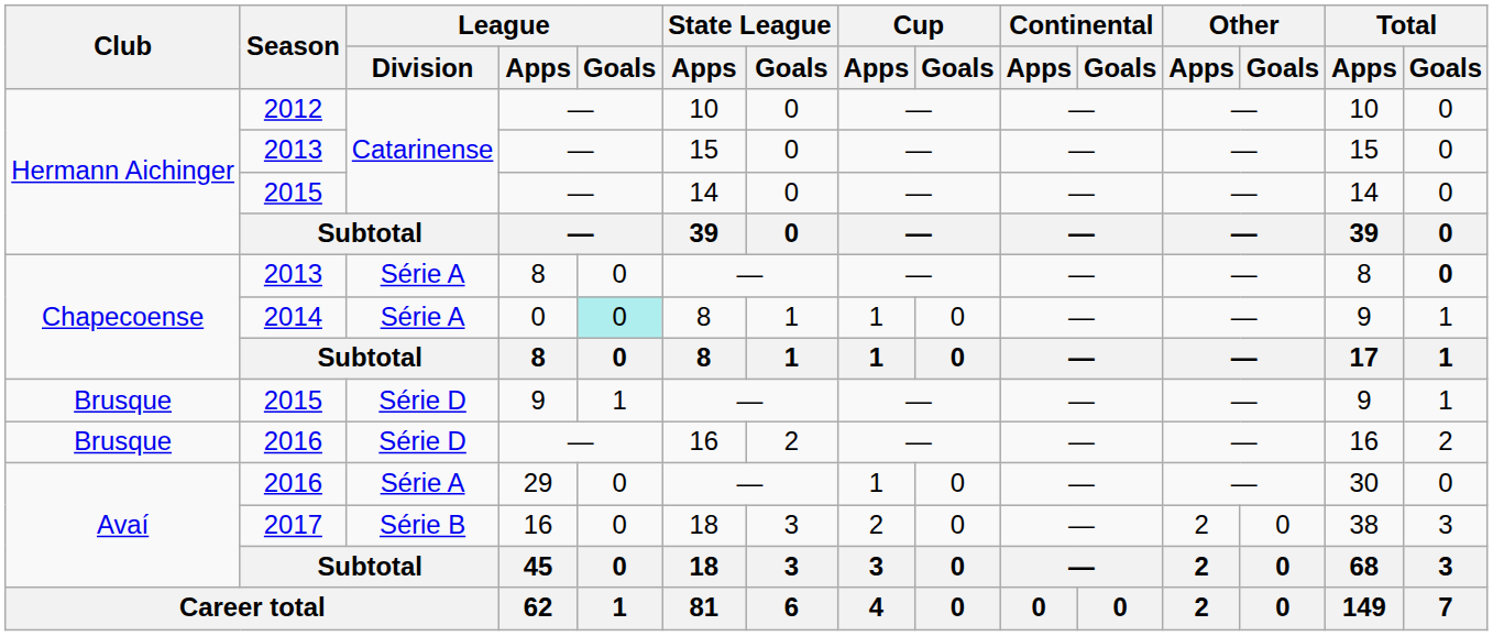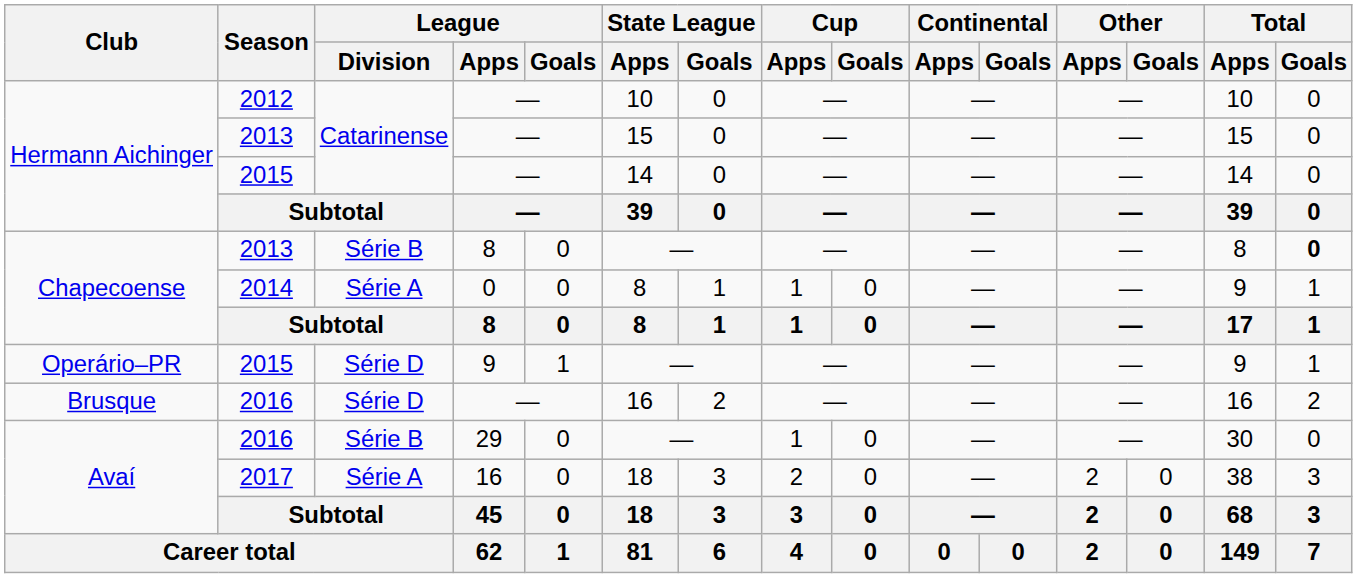 <table class="wikitable" style="text-align: center;">
 <tr>
 <th rowspan="2">Club</th>
 <th rowspan="2">Season</th>
 <th colspan="3">League</th>
 <th colspan="2">State League</th>
 <th colspan="2">Cup</th>
 <th colspan="2">Continental</th>
 <th colspan="2">Other</th>
 <th colspan="2">Total</th>
 </tr>
 <tr>
 <th>Division</th>
 <th>Apps</th>
 <th>Goals</th>
 <th>Apps</th>
 <th>Goals</th>
 <th>Apps</th>
 <th>Goals</th>
 <th>Apps</th>
 <th>Goals</th>
 <th>Apps</th>
 <th>Goals</th>
 <th>Apps</th>
 <th>Goals</th>
 </tr>
 <tr>
 <td rowspan=4 valign="center"><a href='#'>Hermann Aichinger</a></td>
 <td><a href='#'>2012</a></td>
 <td rowspan=3><a href='#'>Catarinense</a></td>
 <td colspan="2">—</td>
 <td>10</td>
 <td>0</td>
 <td colspan="2">—</td>
 <td colspan="2">—</td>
 <td colspan="2">—</td>
 <td>10</td>
 <td>0</td>
 </tr>
 <tr>
 <td><a href='#'>2013</a></td>
 <td colspan="2">—</td>
 <td>15</td>
 <td>0</td>
 <td colspan="2">—</td>
 <td colspan="2">—</td>
 <td colspan="2">—</td>
 <td>15</td>
 <td>0</td>
 </tr>
 <tr>
 <td><a href='#'>2015</a></td>
 <td colspan="2">—</td>
 <td>14</td>
 <td>0</td>
 <td colspan="2">—</td>
 <td colspan="2">—</td>
 <td colspan="2">—</td>
 <td>14</td>
 <td>0</td>
 </tr>
 <tr>
 <th colspan="2"><strong>Subtotal</strong></th>
 <th colspan="2">—</th>
 <th>39</th>
 <th>0</th>
 <th colspan="2">—</th>
 <th colspan="2">—</th>
 <th colspan="2">—</th>
 <th>39</th>
 <th>0</th>
 </tr>
 <tr>
 <td rowspan=3 valign="center"><a href='#'>Chapecoense</a></td>
 <td><a href='#'>2013</a></td>
-<td><a href='#'>Série A</a></td>
+<td><a href='#'>Série B</a></td>
 <td>8</td>
 <td>0</td>
 <td colspan="2">—</td>
 <td colspan="2">—</td>
 <td colspan="2">—</td>
 <td colspan="2">—</td>
 <td>8</td>
 <td><strong>0</strong></td>
 </tr>
 <tr>
 <td><a href='#'>2014</a></td>
 <td><a href='#'>Série A</a></td>
 <td>0</td>
-<td style="background: paleturquoise;">0</td>
+<td>0</td>
 <td>8</td>
 <td>1</td>
 <td>1</td>
 <td>0</td>
 <td colspan="2">—</td>
 <td colspan="2">—</td>
 <td>9</td>
 <td>1</td>
 </tr>
 <tr>
 <th colspan="2"><strong>Subtotal</strong></th>
 <th>8</th>
 <th>0</th>
 <th>8</th>
 <th>1</th>
 <th>1</th>
 <th>0</th>
 <th colspan="2">—</th>
 <th colspan="2">—</th>
 <th>17</th>
 <th>1</th>
 </tr>
 <tr>
-<td valign="center"><a href='#'>Brusque</a></td>
+<td valign="center"><a href='#'>Operário–PR</a></td>
 <td><a href='#'>2015</a></td>
 <td><a href='#'>Série D</a></td>
 <td>9</td>
 <td>1</td>
 <td colspan="2">—</td>
 <td colspan="2">—</td>
 <td colspan="2">—</td>
 <td colspan="2">—</td>
 <td>9</td>
 <td>1</td>
 </tr>
 <tr>
 <td valign="center"><a href='#'>Brusque</a></td>
 <td><a href='#'>2016</a></td>
 <td><a href='#'>Série D</a></td>
 <td colspan="2">—</td>
 <td>16</td>
 <td>2</td>
 <td colspan="2">—</td>
 <td colspan="2">—</td>
 <td colspan="2">—</td>
 <td>16</td>
 <td>2</td>
 </tr>
 <tr>
 <td rowspan=3 valign="center"><a href='#'>Avaí</a></td>
 <td><a href='#'>2016</a></td>
-<td><a href='#'>Série A</a></td>
+<td><a href='#'>Série B</a></td>
 <td>29</td>
 <td>0</td>
 <td colspan="2">—</td>
 <td>1</td>
 <td>0</td>
 <td colspan="2">—</td>
 <td colspan="2">—</td>
 <td>30</td>
 <td>0</td>
 </tr>
 <tr>
 <td><a href='#'>2017</a></td>
-<td><a href='#'>Série B</a></td>
+<td><a href='#'>Série A</a></td>
 <td>16</td>
 <td>0</td>
 <td>18</td>
 <td>3</td>
 <td>2</td>
 <td>0</td>
 <td colspan="2">—</td>
 <td>2</td>
 <td>0</td>
 <td>38</td>
 <td>3</td>
 </tr>
 <tr>
 <th colspan="2"><strong>Subtotal</strong></th>
 <th>45</th>
 <th>0</th>
 <th>18</th>
 <th>3</th>
 <th>3</th>
 <th>0</th>
 <th colspan="2">—</th>
 <th>2</th>
 <th>0</th>
 <th>68</th>
 <th>3</th>
 </tr>
 <tr>
 <th colspan="3"><strong>Career total</strong></th>
 <th>62</th>
 <th>1</th>
 <th>81</th>
 <th>6</th>
 <th>4</th>
 <th>0</th>
 <th>0</th>
 <th>0</th>
 <th>2</th>
 <th>0</th>
 <th>149</th>
 <th>7</th>
 </tr>
 </table>
